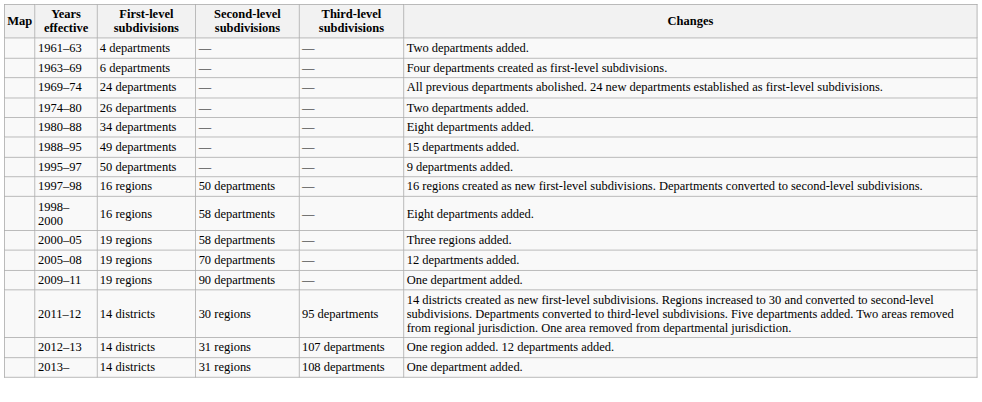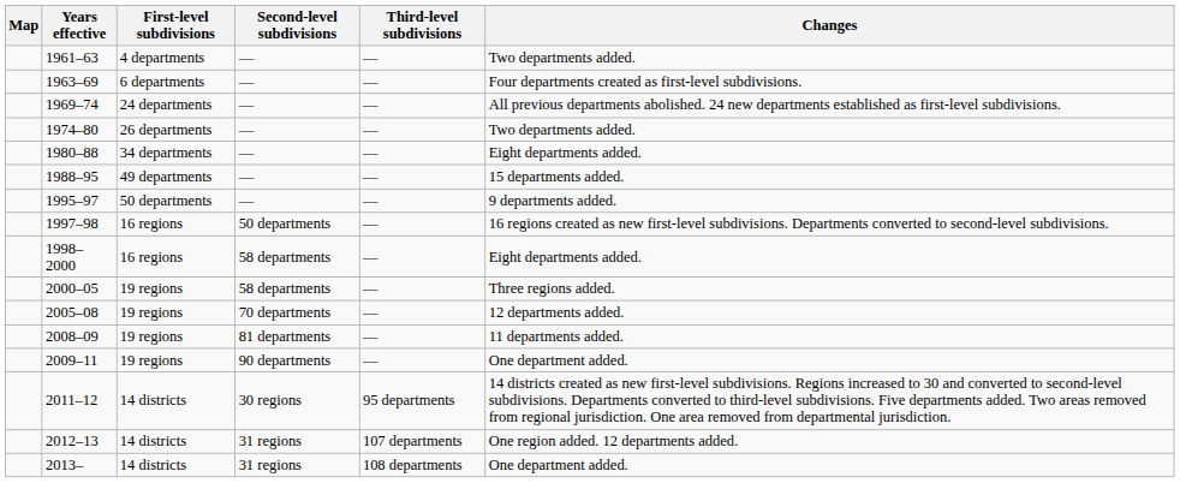 <table class="wikitable">
 <tr>
 <th>Map</th>
 <th>Years effective</th>
 <th>First-level subdivisions</th>
 <th>Second-level subdivisions</th>
 <th>Third-level subdivisions</th>
 <th>Changes</th>
 </tr>
 <tr>
 <td></td>
 <td>1961–63</td>
 <td>4 departments</td>
 <td>—</td>
 <td>—</td>
 <td>Two departments added.</td>
 </tr>
 <tr>
 <td></td>
 <td>1963–69</td>
 <td>6 departments</td>
 <td>—</td>
 <td>—</td>
 <td>Four departments created as first-level subdivisions.</td>
 </tr>
 <tr>
 <td></td>
 <td>1969–74</td>
 <td>24 departments</td>
 <td>—</td>
 <td>—</td>
 <td>All previous departments abolished. 24 new departments established as first-level subdivisions.</td>
 </tr>
 <tr>
 <td></td>
 <td>1974–80</td>
 <td>26 departments</td>
 <td>—</td>
 <td>—</td>
 <td>Two departments added.</td>
 </tr>
 <tr>
 <td></td>
 <td>1980–88</td>
 <td>34 departments</td>
 <td>—</td>
 <td>—</td>
 <td>Eight departments added.</td>
 </tr>
 <tr>
 <td></td>
 <td>1988–95</td>
 <td>49 departments</td>
 <td>—</td>
 <td>—</td>
 <td>15 departments added.</td>
 </tr>
 <tr>
 <td></td>
 <td>1995–97</td>
 <td>50 departments</td>
 <td>—</td>
 <td>—</td>
 <td>9 departments added.</td>
 </tr>
 <tr>
 <td></td>
 <td>1997–98</td>
 <td>16 regions</td>
 <td>50 departments</td>
 <td>—</td>
 <td>16 regions created as new first-level subdivisions. Departments converted to second-level subdivisions.</td>
 </tr>
 <tr>
 <td></td>
 <td>1998–2000</td>
 <td>16 regions</td>
 <td>58 departments</td>
 <td>—</td>
 <td>Eight departments added.</td>
 </tr>
 <tr>
 <td></td>
 <td>2000–05</td>
 <td>19 regions</td>
 <td>58 departments</td>
 <td>—</td>
 <td>Three regions added.</td>
 </tr>
 <tr>
 <td></td>
 <td>2005–08</td>
 <td>19 regions</td>
 <td>70 departments</td>
 <td>—</td>
 <td>12 departments added.</td>
 </tr>
 <tr>
 <td></td>
+<td>2008–09</td>
+<td>19 regions</td>
+<td>81 departments</td>
+<td>—</td>
+<td>11 departments added.</td>
+</tr>
+<tr>
+<td></td>
 <td>2009–11</td>
 <td>19 regions</td>
 <td>90 departments</td>
 <td>—</td>
 <td>One department added.</td>
 </tr>
 <tr>
 <td></td>
 <td>2011–12</td>
 <td>14 districts</td>
 <td>30 regions</td>
 <td>95 departments</td>
 <td>14 districts created as new first-level subdivisions. Regions increased to 30 and converted to second-level subdivisions. Departments converted to third-level subdivisions. Five departments added. Two areas removed from regional jurisdiction. One area removed from departmental jurisdiction.</td>
 </tr>
 <tr>
 <td></td>
 <td>2012–13</td>
 <td>14 districts</td>
 <td>31 regions</td>
 <td>107 departments</td>
 <td>One region added. 12 departments added.</td>
 </tr>
 <tr>
 <td></td>
 <td>2013–</td>
 <td>14 districts</td>
 <td>31 regions</td>
 <td>108 departments</td>
 <td>One department added.</td>
 </tr>
 </table>
